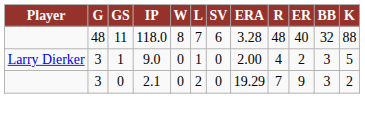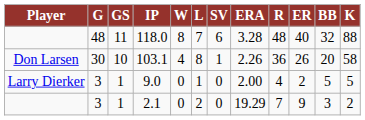 <table class="wikitable sortable">
 <tr>
 <th style="background:#95322c; color:#FFFFFF">Player</th>
 <th style="background:#95322c; color:#FFFFFF">G</th>
 <th style="background:#95322c; color:#FFFFFF">GS</th>
 <th style="background:#95322c; color:#FFFFFF">IP</th>
 <th style="background:#95322c; color:#FFFFFF">W</th>
 <th style="background:#95322c; color:#FFFFFF">L</th>
 <th style="background:#95322c; color:#FFFFFF">SV</th>
 <th style="background:#95322c; color:#FFFFFF">ERA</th>
 <th style="background:#95322c; color:#FFFFFF">R</th>
 <th style="background:#95322c; color:#FFFFFF">ER</th>
 <th style="background:#95322c; color:#FFFFFF">BB</th>
 <th style="background:#95322c; color:#FFFFFF">K</th>
 </tr>
 <tr align="center">
 <td></td>
 <td>48</td>
 <td>11</td>
 <td>118.0</td>
 <td>8</td>
 <td>7</td>
 <td>6</td>
 <td>3.28</td>
 <td>48</td>
 <td>40</td>
 <td>32</td>
 <td>88</td>
 </tr>
 <tr align="center">
+<td><a href='#'>Don Larsen</a></td>
+<td>30</td>
+<td>10</td>
+<td>103.1</td>
+<td>4</td>
+<td>8</td>
+<td>1</td>
+<td>2.26</td>
+<td>36</td>
+<td>26</td>
+<td>20</td>
+<td>58</td>
+</tr>
+<tr align="center">
 <td><a href='#'>Larry Dierker</a></td>
 <td>3</td>
 <td>1</td>
 <td>9.0</td>
 <td>0</td>
 <td>1</td>
 <td>0</td>
 <td>2.00</td>
 <td>4</td>
 <td>2</td>
-<td>3</td>
+<td>5</td>
 <td>5</td>
 </tr>
 <tr align="center">
 <td></td>
 <td>3</td>
-<td>0</td>
+<td>1</td>
 <td>2.1</td>
 <td>0</td>
 <td>2</td>
 <td>0</td>
 <td>19.29</td>
 <td>7</td>
 <td>9</td>
 <td>3</td>
 <td>2</td>
 </tr>
 </table>
